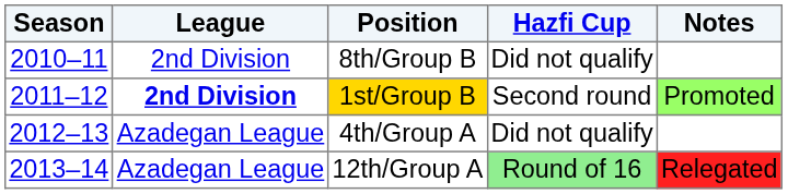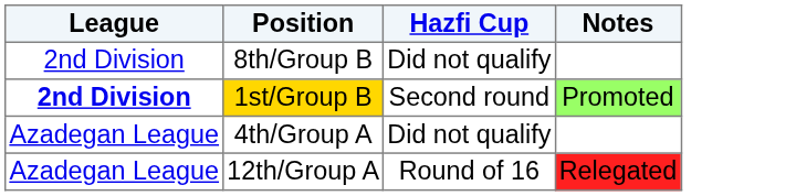 <table border="1" cellpadding="2" style="border-collapse:collapse; text-align:center; font-size:normal;">
 <tr style="background:#f0f6fa;">
-<th>Season</th>
 <th>League</th>
 <th>Position</th>
 <th><a href='#'>Hazfi Cup</a></th>
 <th>Notes</th>
 </tr>
 <tr>
-<td><a href='#'>2010–11</a></td>
 <td><a href='#'>2nd Division</a></td>
 <td>8th/Group B</td>
 <td>Did not qualify</td>
 <td></td>
 </tr>
 <tr>
-<td><a href='#'>2011–12</a></td>
 <td><strong><a href='#'>2nd Division</a></strong></td>
 <td bgcolor=gold>1st/Group B</td>
 <td>Second round</td>
 <td style="background:#9f6;">Promoted</td>
 </tr>
 <tr>
-<td><a href='#'>2012–13</a></td>
 <td><a href='#'>Azadegan League</a></td>
 <td>4th/Group A</td>
 <td>Did not qualify</td>
 <td></td>
 </tr>
 <tr>
-<td><a href='#'>2013–14</a></td>
 <td><a href='#'>Azadegan League</a></td>
 <td>12th/Group A</td>
-<td style="background: lightgreen;">Round of 16</td>
+<td>Round of 16</td>
 <td bgcolor=FF2020>Relegated</td>
 </tr>
 </table>
